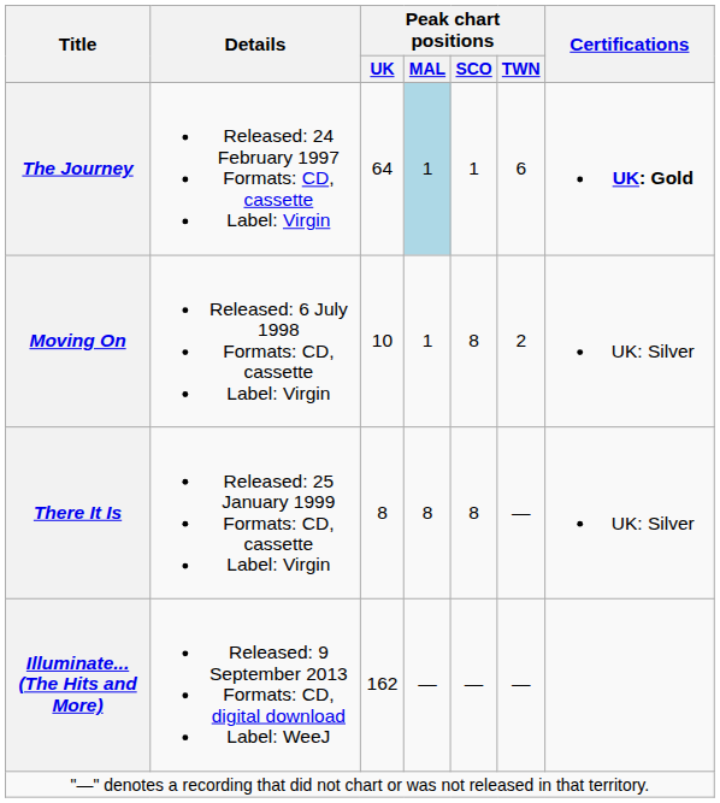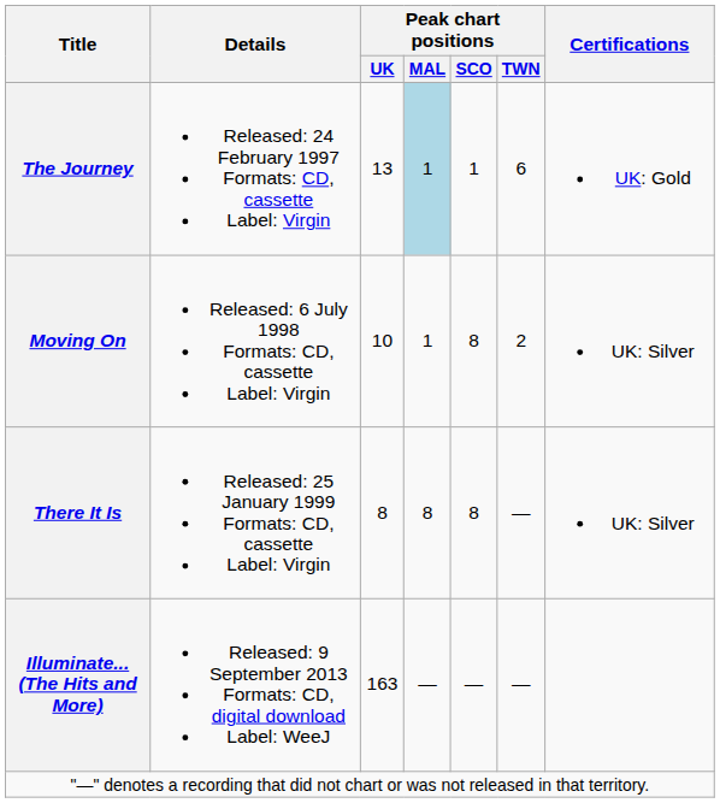 <table class="wikitable plainrowheaders" style="text-align:center;">
 <tr>
 <th scope="col" rowspan="2" style="width:10em;">Title</th>
 <th scope="col" rowspan="2" style="width:16em;">Details</th>
 <th scope="col" colspan="4">Peak chart positions</th>
 <th scope="col" rowspan="2" style="width:12em;"><a href='#'>Certifications</a></th>
 </tr>
 <tr>
 <th scope="col" style="width:2.5em;font-size:90%;"><a href='#'>UK</a><br></th>
 <th scope="col" style="width:2.5em;font-size:90%;"><a href='#'>MAL</a><br></th>
 <th scope="col" style="width:2.5em;font-size:90%;"><a href='#'>SCO</a><br></th>
 <th scope="col" style="width:2.5em;font-size:90%;"><a href='#'>TWN</a><br></th>
 </tr>
 <tr>
 <th scope="row"><em><a href='#'>The Journey</a></em></th>
 <td><br><ul><li>Released: 24 February 1997</li><li>Formats: <a href='#'>CD</a>, <a href='#'>cassette</a></li><li>Label: <a href='#'>Virgin</a></li></ul></td>
-<td>64</td>
+<td>13</td>
 <td style="background: lightblue;">1</td>
 <td>1</td>
 <td>6</td>
-<td><strong><br><ul><li><a href='#'>UK</a>: Gold</li></ul></strong></td>
+<td><br><ul><li><a href='#'>UK</a>: Gold</li></ul></td>
 </tr>
 <tr>
 <th scope="row"><em><a href='#'>Moving On</a></em></th>
 <td><br><ul><li>Released: 6 July 1998</li><li>Formats: CD, cassette</li><li>Label: Virgin</li></ul></td>
 <td>10</td>
 <td>1</td>
 <td>8</td>
 <td>2</td>
 <td><br><ul><li>UK: Silver</li></ul></td>
 </tr>
 <tr>
 <th scope="row"><em><a href='#'>There It Is</a></em></th>
 <td><br><ul><li>Released: 25 January 1999</li><li>Formats: CD, cassette</li><li>Label: Virgin</li></ul></td>
 <td>8</td>
 <td>8</td>
 <td>8</td>
 <td>—</td>
 <td><br><ul><li>UK: Silver</li></ul></td>
 </tr>
 <tr>
 <th scope="row"><em><a href='#'>Illuminate... (The Hits and More)</a></em></th>
 <td><br><ul><li>Released: 9 September 2013</li><li>Formats: CD, <a href='#'>digital download</a></li><li>Label: WeeJ</li></ul></td>
-<td>162</td>
+<td>163</td>
 <td>—</td>
 <td>—</td>
 <td>—</td>
 <td></td>
 </tr>
 <tr>
 <td colspan="15" style="font-size:90%">"—" denotes a recording that did not chart or was not released in that territory.</td>
 </tr>
 </table>
